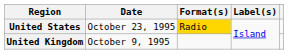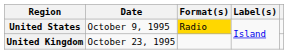 <table class="wikitable plainrowheaders">
 <tr>
 <th scope="col">Region</th>
 <th scope="col">Date</th>
 <th scope="col">Format(s)</th>
 <th scope="col">Label(s)</th>
 <th scope="col"></th>
 </tr>
 <tr>
 <th scope="row">United States</th>
-<td>October 23, 1995</td>
+<td>October 9, 1995</td>
 <td style="background: gold;">Radio</td>
 <td rowspan="2"><a href='#'>Island</a></td>
 <td></td>
 </tr>
 <tr>
 <th scope="row">United Kingdom</th>
-<td>October 9, 1995</td>
+<td>October 23, 1995</td>
 <td></td>
 <td></td>
 </tr>
 </table>
